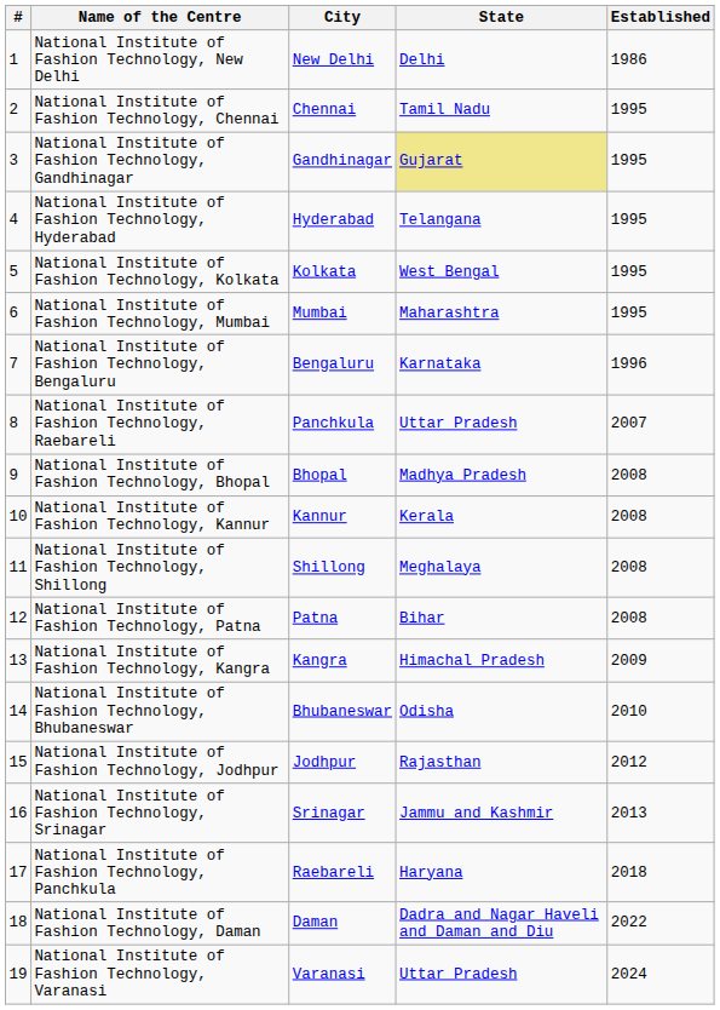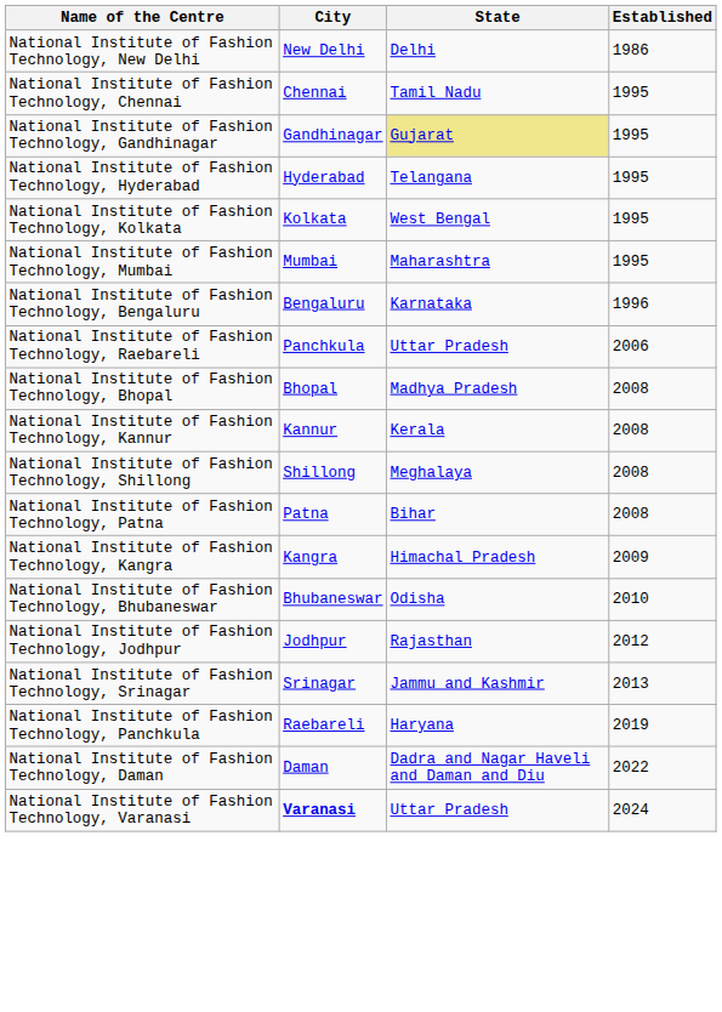 <table class="wikitable sortable mw-collapsible">
 <tr>
-<th>#</th>
 <th><strong>Name of the Centre</strong></th>
 <th><strong>City</strong></th>
 <th><strong>State</strong></th>
 <th><strong>Established</strong></th>
 </tr>
 <tr>
-<td>1</td>
 <td>National Institute of Fashion Technology, New Delhi</td>
 <td><a href='#'>New Delhi</a></td>
 <td><a href='#'>Delhi</a></td>
 <td>1986</td>
 </tr>
 <tr>
-<td>2</td>
 <td>National Institute of Fashion Technology, Chennai</td>
 <td><a href='#'>Chennai</a></td>
 <td><a href='#'>Tamil Nadu</a></td>
 <td>1995</td>
 </tr>
 <tr>
-<td>3</td>
 <td>National Institute of Fashion Technology, Gandhinagar</td>
 <td><a href='#'>Gandhinagar</a></td>
 <td style="background: khaki;"><a href='#'>Gujarat</a></td>
 <td>1995</td>
 </tr>
 <tr>
-<td>4</td>
 <td>National Institute of Fashion Technology, Hyderabad</td>
 <td><a href='#'>Hyderabad</a></td>
 <td><a href='#'>Telangana</a></td>
 <td>1995</td>
 </tr>
 <tr>
-<td>5</td>
 <td>National Institute of Fashion Technology, Kolkata</td>
 <td><a href='#'>Kolkata</a></td>
 <td><a href='#'>West Bengal</a></td>
 <td>1995</td>
 </tr>
 <tr>
-<td>6</td>
 <td>National Institute of Fashion Technology, Mumbai</td>
 <td><a href='#'>Mumbai</a></td>
 <td><a href='#'>Maharashtra</a></td>
 <td>1995</td>
 </tr>
 <tr>
-<td>7</td>
 <td>National Institute of Fashion Technology, Bengaluru</td>
 <td><a href='#'>Bengaluru</a></td>
 <td><a href='#'>Karnataka</a></td>
 <td>1996</td>
 </tr>
 <tr>
-<td>8</td>
 <td>National Institute of Fashion Technology, Raebareli</td>
 <td><a href='#'>Panchkula</a></td>
 <td><a href='#'>Uttar Pradesh</a></td>
-<td>2007</td>
+<td>2006</td>
 </tr>
 <tr>
-<td>9</td>
 <td>National Institute of Fashion Technology, Bhopal</td>
 <td><a href='#'>Bhopal</a></td>
 <td><a href='#'>Madhya Pradesh</a></td>
 <td>2008</td>
 </tr>
 <tr>
-<td>10</td>
 <td>National Institute of Fashion Technology, Kannur</td>
 <td><a href='#'>Kannur</a></td>
 <td><a href='#'>Kerala</a></td>
 <td>2008</td>
 </tr>
 <tr>
-<td>11</td>
 <td>National Institute of Fashion Technology, Shillong</td>
 <td><a href='#'>Shillong</a></td>
 <td><a href='#'>Meghalaya</a></td>
 <td>2008</td>
 </tr>
 <tr>
-<td>12</td>
 <td>National Institute of Fashion Technology, Patna</td>
 <td><a href='#'>Patna</a></td>
 <td><a href='#'>Bihar</a></td>
 <td>2008</td>
 </tr>
 <tr>
-<td>13</td>
 <td>National Institute of Fashion Technology, Kangra</td>
 <td><a href='#'>Kangra</a></td>
 <td><a href='#'>Himachal Pradesh</a></td>
 <td>2009</td>
 </tr>
 <tr>
-<td>14</td>
 <td>National Institute of Fashion Technology, Bhubaneswar</td>
 <td><a href='#'>Bhubaneswar</a></td>
 <td><a href='#'>Odisha</a></td>
 <td>2010</td>
 </tr>
 <tr>
-<td>15</td>
 <td>National Institute of Fashion Technology, Jodhpur</td>
 <td><a href='#'>Jodhpur</a></td>
 <td><a href='#'>Rajasthan</a></td>
 <td>2012</td>
 </tr>
 <tr>
-<td>16</td>
 <td>National Institute of Fashion Technology, Srinagar</td>
 <td><a href='#'>Srinagar</a></td>
 <td><a href='#'>Jammu and Kashmir</a></td>
 <td>2013</td>
 </tr>
 <tr>
-<td>17</td>
 <td>National Institute of Fashion Technology, Panchkula</td>
 <td><a href='#'>Raebareli</a></td>
 <td><a href='#'>Haryana</a></td>
-<td>2018</td>
+<td>2019</td>
 </tr>
 <tr>
-<td>18</td>
 <td>National Institute of Fashion Technology, Daman</td>
 <td><a href='#'>Daman</a></td>
 <td><a href='#'>Dadra and Nagar Haveli and Daman and Diu</a></td>
 <td>2022</td>
 </tr>
 <tr>
-<td>19</td>
 <td>National Institute of Fashion Technology, Varanasi</td>
-<td><a href='#'>Varanasi</a></td>
+<td><strong><a href='#'>Varanasi</a></strong></td>
 <td><a href='#'>Uttar Pradesh</a></td>
 <td>2024</td>
 </tr>
 </table>
